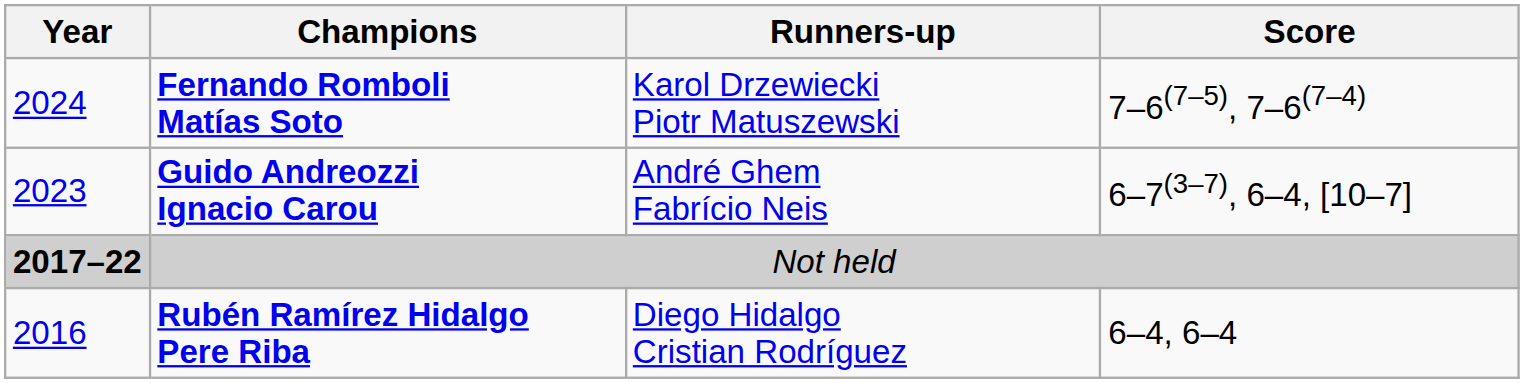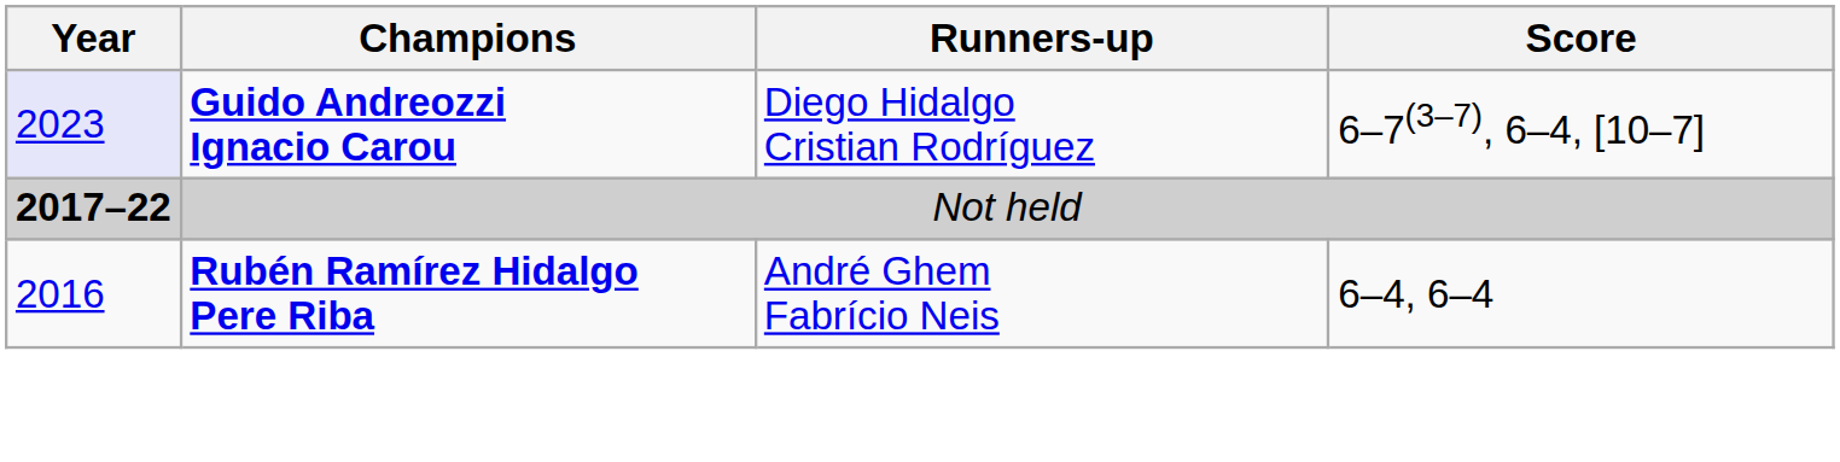 <table class="wikitable" style="font-size:90%">
 <tr>
 <th>Year</th>
 <th width="200">Champions</th>
 <th width="200">Runners-up</th>
 <th width="175">Score</th>
 </tr>
 <tr>
-<td><a href='#'>2024</a></td>
-<td> <strong><a href='#'>Fernando Romboli</a></strong><br> <strong><a href='#'>Matías Soto</a></strong></td>
-<td> <a href='#'>Karol Drzewiecki</a><br> <a href='#'>Piotr Matuszewski</a></td>
-<td>7–6<sup>(7–5)</sup>, 7–6<sup>(7–4)</sup></td>
-</tr>
-<tr>
-<td><a href='#'>2023</a></td>
+<td style="background: lavender;"><a href='#'>2023</a></td>
 <td> <strong><a href='#'>Guido Andreozzi</a></strong><br> <strong><a href='#'>Ignacio Carou</a></strong></td>
-<td> <a href='#'>André Ghem</a> <br>  <a href='#'>Fabrício Neis</a></td>
+<td> <a href='#'>Diego Hidalgo</a><br> <a href='#'>Cristian Rodríguez</a></td>
 <td>6–7<sup>(3–7)</sup>, 6–4, [10–7]</td>
 </tr>
 <tr>
 <td style="background:#cfcfcf"><strong>2017–22</strong></td>
 <td colspan=3 align=center style="background:#cfcfcf"><em>Not held</em></td>
 </tr>
 <tr>
 <td><a href='#'>2016</a></td>
 <td><strong> <a href='#'>Rubén Ramírez Hidalgo</a> <br>  <a href='#'>Pere Riba</a></strong></td>
-<td> <a href='#'>Diego Hidalgo</a><br> <a href='#'>Cristian Rodríguez</a></td>
+<td> <a href='#'>André Ghem</a> <br>  <a href='#'>Fabrício Neis</a></td>
 <td>6–4, 6–4</td>
 </tr>
 </table>
